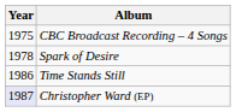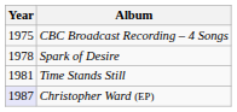 <table class="wikitable">
 <tr>
 <th>Year</th>
 <th>Album</th>
 </tr>
 <tr>
 <td>1975</td>
 <td><em>CBC Broadcast Recording – 4 Songs</em></td>
 </tr>
 <tr>
 <td>1978</td>
 <td><em>Spark of Desire</em></td>
 </tr>
 <tr>
-<td>1986</td>
+<td>1981</td>
 <td><em>Time Stands Still</em></td>
 </tr>
 <tr>
 <td style="background: lavender;">1987</td>
 <td><em>Christopher Ward</em> <small>(EP)</small></td>
 </tr>
 </table>
